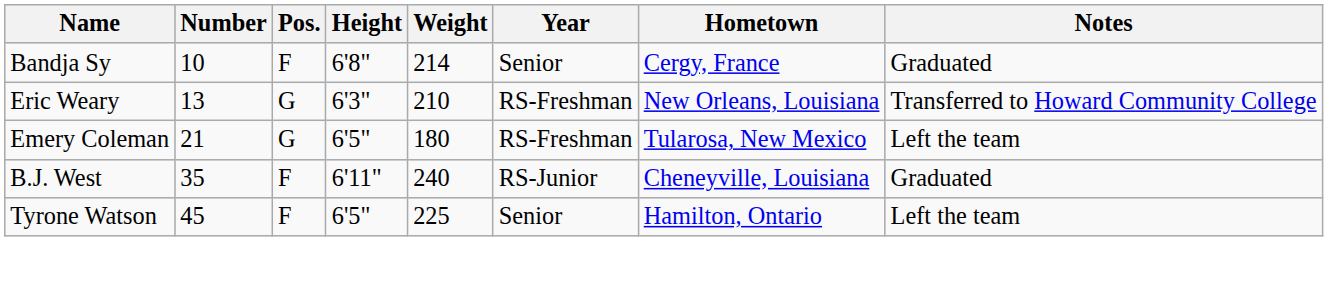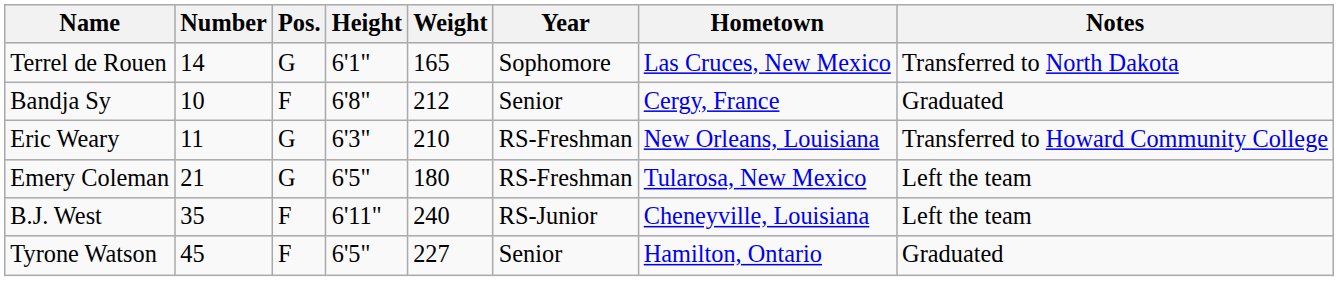 <table class="wikitable sortable" border="1">
 <tr>
 <th>Name</th>
 <th>Number</th>
 <th>Pos.</th>
 <th>Height</th>
 <th>Weight</th>
 <th>Year</th>
 <th>Hometown</th>
 <th class="unsortable">Notes</th>
 </tr>
 <tr>
+<td>Terrel de Rouen</td>
+<td>14</td>
+<td>G</td>
+<td>6'1"</td>
+<td>165</td>
+<td>Sophomore</td>
+<td><a href='#'>Las Cruces, New Mexico</a></td>
+<td>Transferred to <a href='#'>North Dakota</a></td>
+</tr>
+<tr>
 <td>Bandja Sy</td>
 <td>10</td>
 <td>F</td>
 <td>6'8"</td>
-<td>214</td>
+<td>212</td>
 <td>Senior</td>
 <td><a href='#'>Cergy, France</a></td>
 <td>Graduated</td>
 </tr>
 <tr>
 <td>Eric Weary</td>
-<td>13</td>
+<td>11</td>
 <td>G</td>
 <td>6'3"</td>
 <td>210</td>
 <td>RS-Freshman</td>
 <td><a href='#'>New Orleans, Louisiana</a></td>
 <td>Transferred to <a href='#'>Howard Community College</a></td>
 </tr>
 <tr>
 <td>Emery Coleman</td>
 <td>21</td>
 <td>G</td>
 <td>6'5"</td>
 <td>180</td>
 <td>RS-Freshman</td>
 <td><a href='#'>Tularosa, New Mexico</a></td>
 <td>Left the team</td>
 </tr>
 <tr>
 <td>B.J. West</td>
 <td>35</td>
 <td>F</td>
 <td>6'11"</td>
 <td>240</td>
 <td>RS-Junior</td>
 <td><a href='#'>Cheneyville, Louisiana</a></td>
-<td>Graduated</td>
+<td>Left the team</td>
 </tr>
 <tr>
 <td>Tyrone Watson</td>
 <td>45</td>
 <td>F</td>
 <td>6'5"</td>
-<td>225</td>
+<td>227</td>
 <td>Senior</td>
 <td><a href='#'>Hamilton, Ontario</a></td>
-<td>Left the team</td>
+<td>Graduated</td>
 </tr>
 </table>
